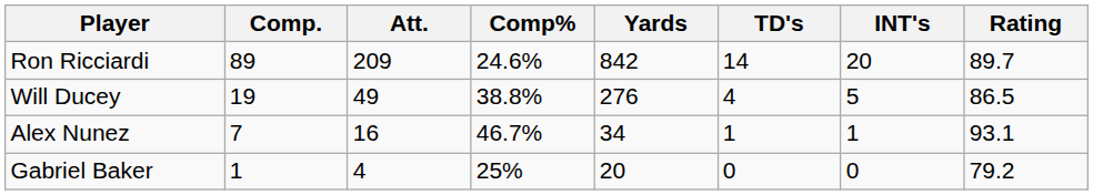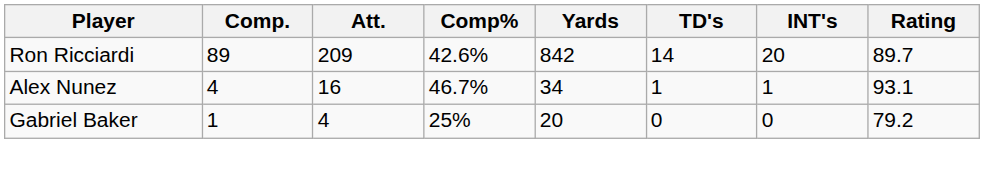 <table class="wikitable sortable">
 <tr>
 <th bgcolor="#DDDDFF" width="16%">Player</th>
 <th bgcolor="#DDDDFF" width="9%">Comp.</th>
 <th bgcolor="#DDDDFF" width="9%">Att.</th>
 <th bgcolor="#DDDDFF" width="9%">Comp%</th>
 <th bgcolor="#DDDDFF" width="9%">Yards</th>
 <th bgcolor="#DDDDFF" width="9%">TD's</th>
 <th bgcolor="#DDDDFF" width="9%">INT's</th>
 <th bgcolor="#DDDDFF" width="9%">Rating</th>
 </tr>
 <tr>
 <td>Ron Ricciardi</td>
 <td>89</td>
 <td>209</td>
-<td>24.6%</td>
+<td>42.6%</td>
 <td>842</td>
 <td>14</td>
 <td>20</td>
 <td>89.7</td>
 </tr>
 <tr>
-<td>Will Ducey</td>
-<td>19</td>
-<td>49</td>
-<td>38.8%</td>
-<td>276</td>
+<td>Alex Nunez</td>
 <td>4</td>
-<td>5</td>
-<td>86.5</td>
-</tr>
-<tr>
-<td>Alex Nunez</td>
-<td>7</td>
 <td>16</td>
 <td>46.7%</td>
 <td>34</td>
 <td>1</td>
 <td>1</td>
 <td>93.1</td>
 </tr>
 <tr>
 <td>Gabriel Baker</td>
 <td>1</td>
 <td>4</td>
 <td>25%</td>
 <td>20</td>
 <td>0</td>
 <td>0</td>
 <td>79.2</td>
 </tr>
 </table>
